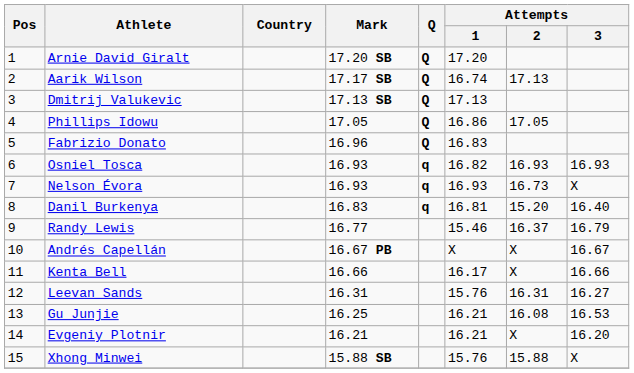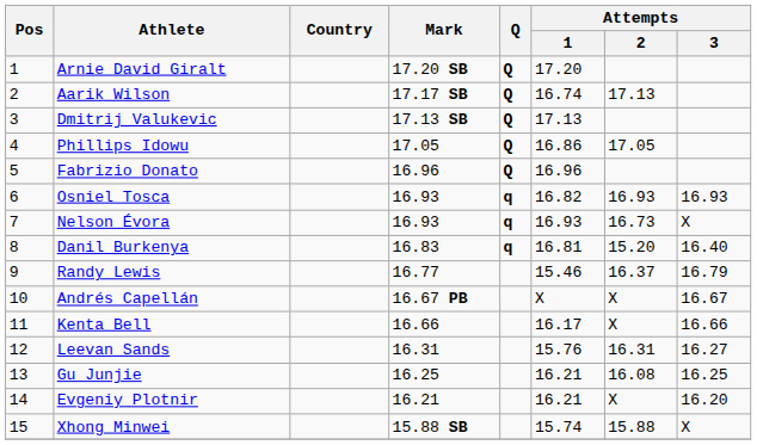 <table class="wikitable" width=70%>
 <tr>
 <th rowspan=2>Pos</th>
 <th rowspan=2>Athlete</th>
 <th rowspan=2>Country</th>
 <th rowspan=2>Mark</th>
 <th rowspan=2 width=20>Q</th>
 <th colspan=3>Attempts</th>
 </tr>
 <tr>
 <th>1</th>
 <th>2</th>
 <th>3</th>
 </tr>
 <tr>
 <td>1</td>
 <td><a href='#'>Arnie David Giralt</a></td>
 <td></td>
 <td>17.20 <strong>SB</strong></td>
 <td><strong>Q</strong></td>
 <td>17.20</td>
 <td></td>
 <td></td>
 </tr>
 <tr>
 <td>2</td>
 <td><a href='#'>Aarik Wilson</a></td>
 <td></td>
 <td>17.17 <strong>SB</strong></td>
 <td><strong>Q</strong></td>
 <td>16.74</td>
 <td>17.13</td>
 <td></td>
 </tr>
 <tr>
 <td>3</td>
 <td><a href='#'>Dmitrij Valukevic</a></td>
 <td></td>
 <td>17.13 <strong>SB</strong></td>
 <td><strong>Q</strong></td>
 <td>17.13</td>
 <td></td>
 <td></td>
 </tr>
 <tr>
 <td>4</td>
 <td><a href='#'>Phillips Idowu</a></td>
 <td></td>
 <td>17.05</td>
 <td><strong>Q</strong></td>
 <td>16.86</td>
 <td>17.05</td>
 <td></td>
 </tr>
 <tr>
 <td>5</td>
 <td><a href='#'>Fabrizio Donato</a></td>
 <td></td>
 <td>16.96</td>
 <td><strong>Q</strong></td>
-<td>16.83</td>
+<td>16.96</td>
 <td></td>
 <td></td>
 </tr>
 <tr>
 <td>6</td>
 <td><a href='#'>Osniel Tosca</a></td>
 <td></td>
 <td>16.93</td>
 <td><strong>q</strong></td>
 <td>16.82</td>
 <td>16.93</td>
 <td>16.93</td>
 </tr>
 <tr>
 <td>7</td>
 <td><a href='#'>Nelson Évora</a></td>
 <td></td>
 <td>16.93</td>
 <td><strong>q</strong></td>
 <td>16.93</td>
 <td>16.73</td>
 <td>X</td>
 </tr>
 <tr>
 <td>8</td>
 <td><a href='#'>Danil Burkenya</a></td>
 <td></td>
 <td>16.83</td>
 <td><strong>q</strong></td>
 <td>16.81</td>
 <td>15.20</td>
 <td>16.40</td>
 </tr>
 <tr>
 <td>9</td>
 <td><a href='#'>Randy Lewis</a></td>
 <td></td>
 <td>16.77</td>
 <td></td>
 <td>15.46</td>
 <td>16.37</td>
 <td>16.79</td>
 </tr>
 <tr>
 <td>10</td>
 <td><a href='#'>Andrés Capellán</a></td>
 <td></td>
 <td>16.67 <strong>PB</strong></td>
 <td></td>
 <td>X</td>
 <td>X</td>
 <td>16.67</td>
 </tr>
 <tr>
 <td>11</td>
 <td><a href='#'>Kenta Bell</a></td>
 <td></td>
 <td>16.66</td>
 <td></td>
 <td>16.17</td>
 <td>X</td>
 <td>16.66</td>
 </tr>
 <tr>
 <td>12</td>
 <td><a href='#'>Leevan Sands</a></td>
 <td></td>
 <td>16.31</td>
 <td></td>
 <td>15.76</td>
 <td>16.31</td>
 <td>16.27</td>
 </tr>
 <tr>
 <td>13</td>
 <td><a href='#'>Gu Junjie</a></td>
 <td></td>
 <td>16.25</td>
 <td></td>
 <td>16.21</td>
 <td>16.08</td>
-<td>16.53</td>
+<td>16.25</td>
 </tr>
 <tr>
 <td>14</td>
 <td><a href='#'>Evgeniy Plotnir</a></td>
 <td></td>
 <td>16.21</td>
 <td></td>
 <td>16.21</td>
 <td>X</td>
 <td>16.20</td>
 </tr>
 <tr>
 <td>15</td>
 <td><a href='#'>Xhong Minwei</a></td>
 <td></td>
 <td>15.88 <strong>SB</strong></td>
 <td></td>
-<td>15.76</td>
+<td>15.74</td>
 <td>15.88</td>
 <td>X</td>
 </tr>
 <tr>
 </tr>
 </table>
